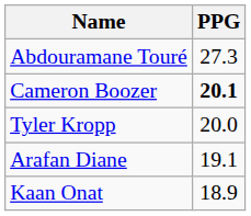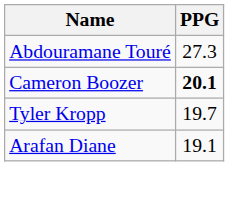 <table class=wikitable>
 <tr>
 <th>Name</th>
 <th>PPG</th>
 </tr>
 <tr>
 <td> <a href='#'>Abdouramane Touré</a></td>
 <td align=center>27.3</td>
 </tr>
 <tr>
 <td> <a href='#'>Cameron Boozer</a></td>
 <td align=center><strong>20.1</strong></td>
 </tr>
 <tr>
 <td> <a href='#'>Tyler Kropp</a></td>
-<td align=center>20.0</td>
+<td align=center>19.7</td>
 </tr>
 <tr>
 <td> <a href='#'>Arafan Diane</a></td>
 <td align=center>19.1</td>
 </tr>
-<tr>
-<td> <a href='#'>Kaan Onat</a></td>
-<td align=center>18.9</td>
-</tr>
 </table>
